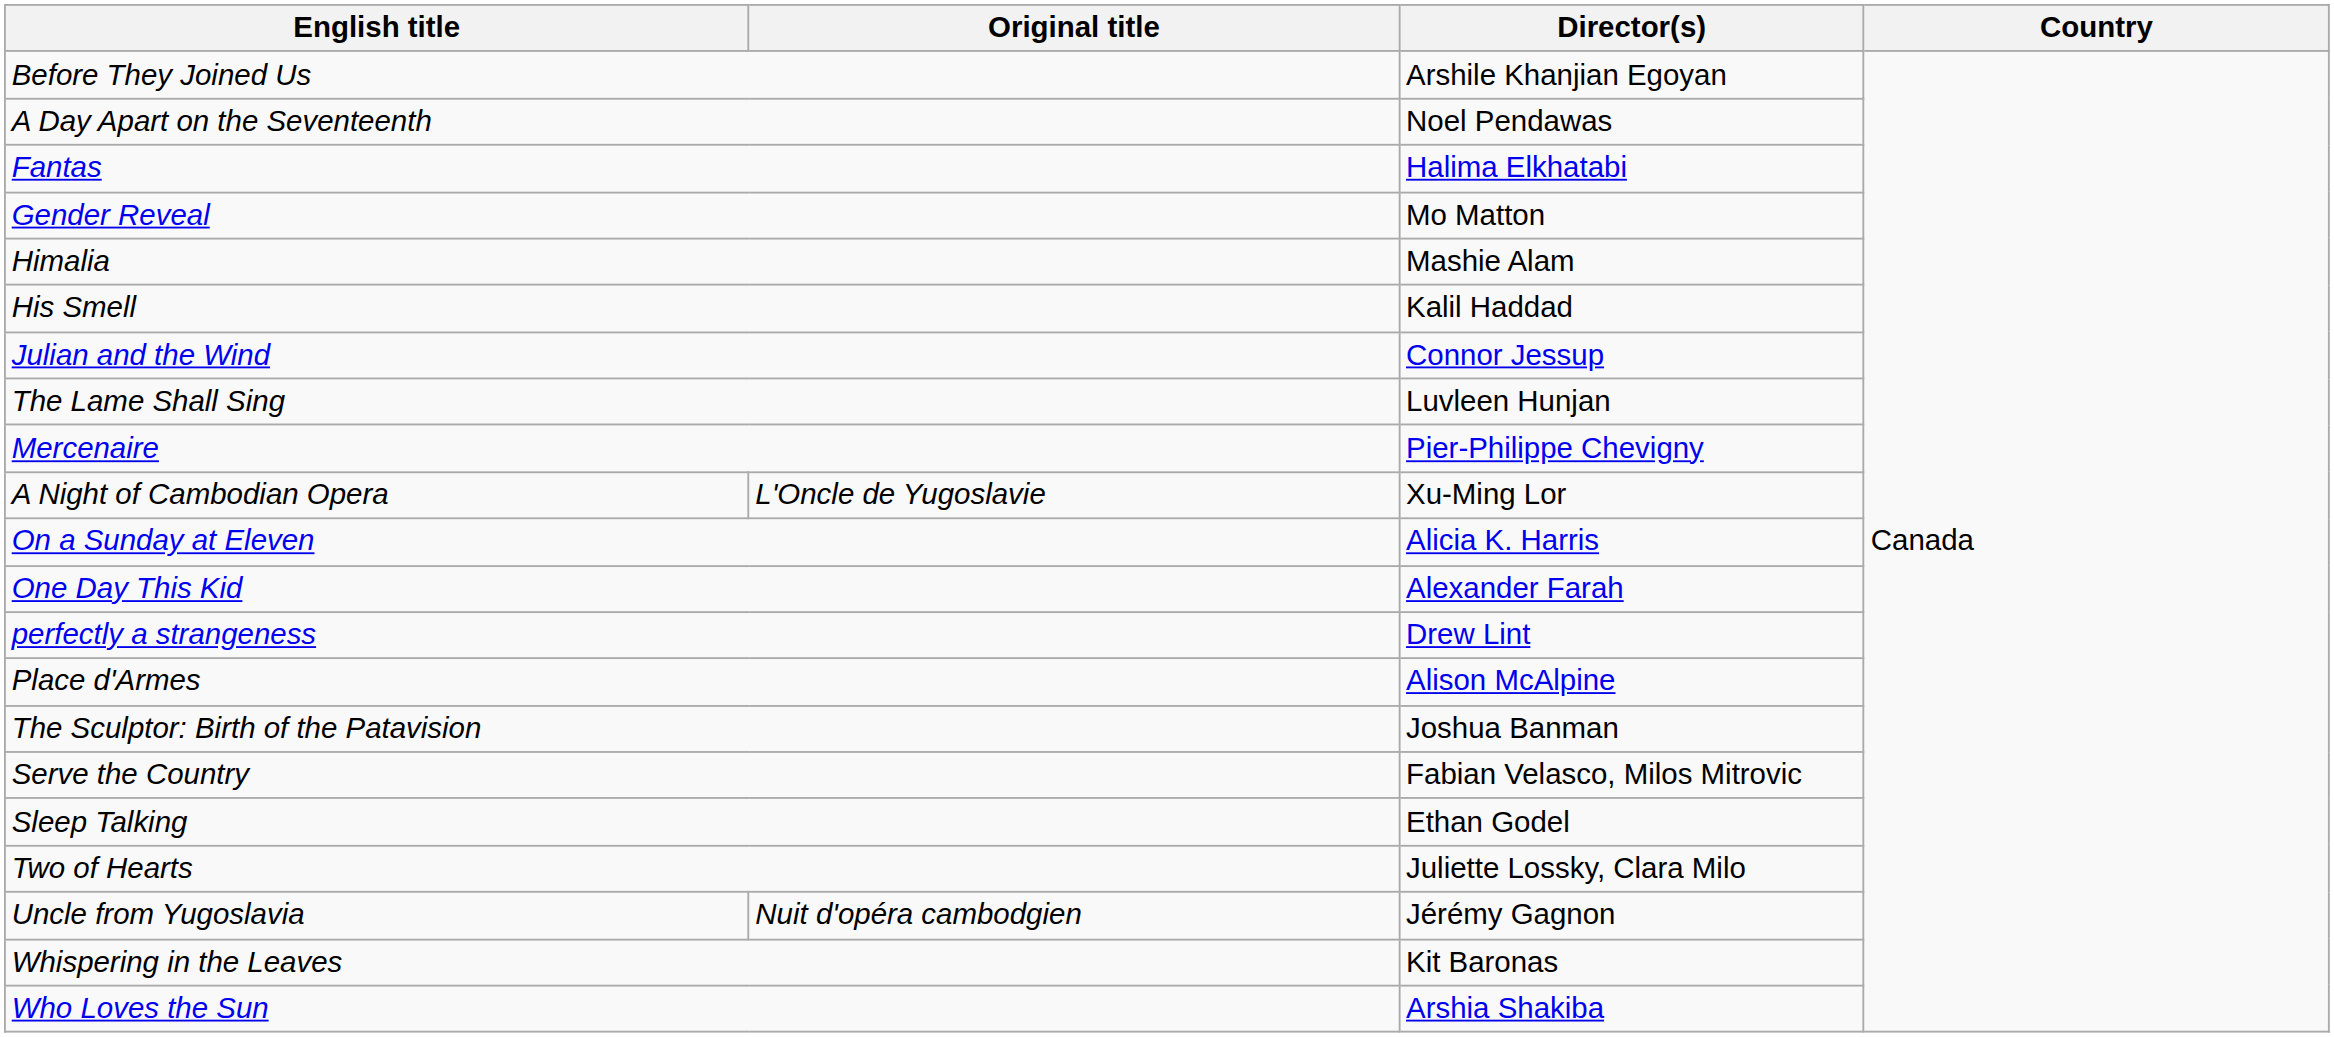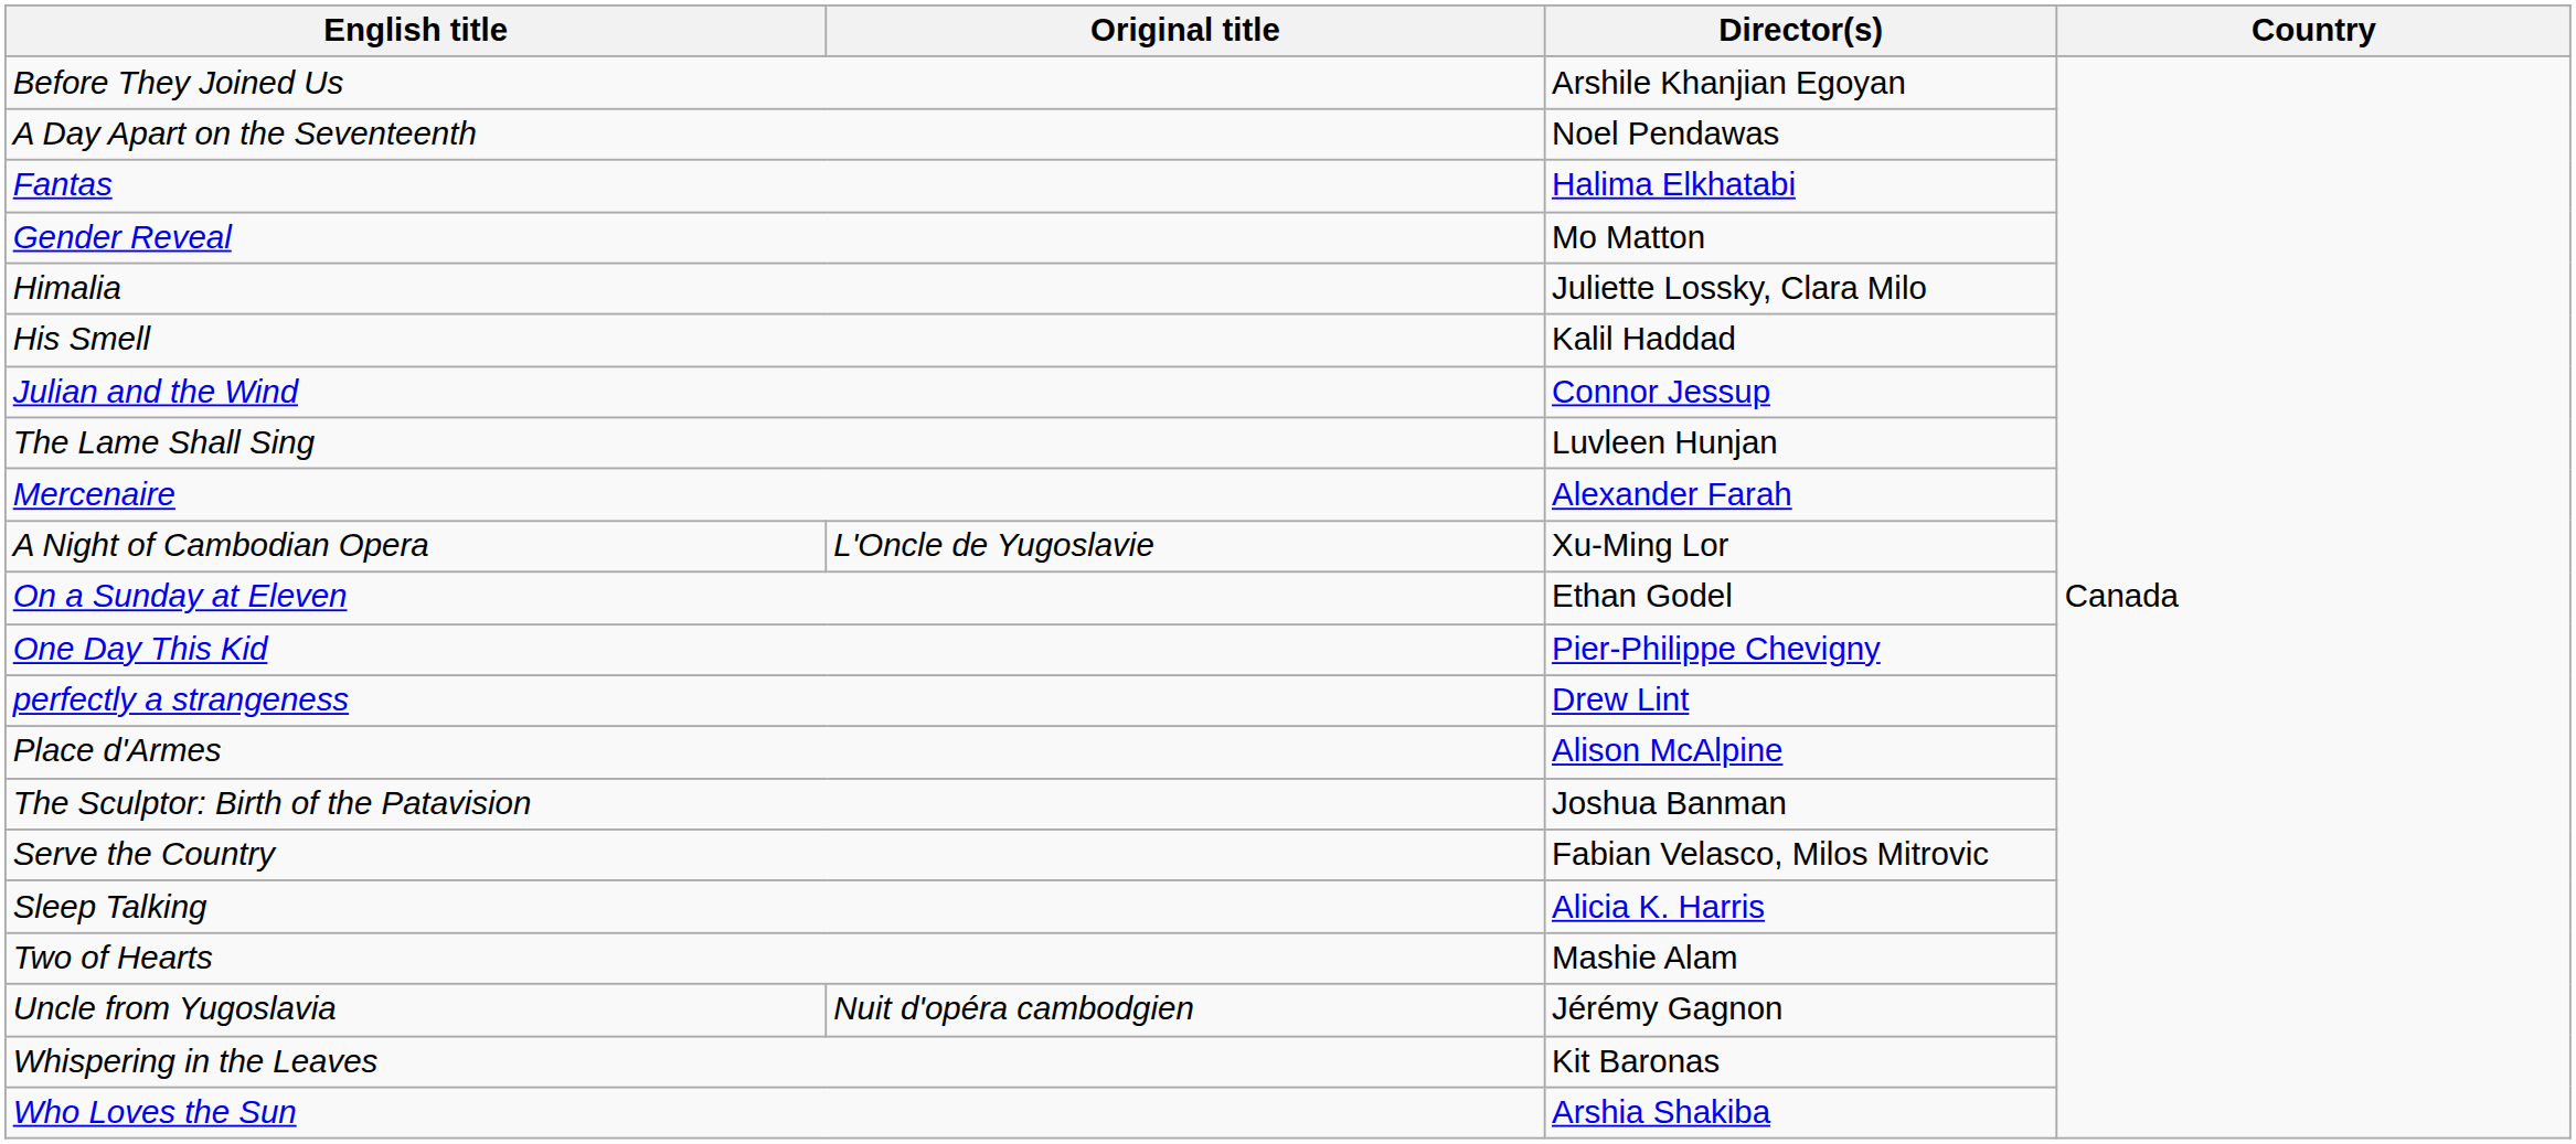 <table class="wikitable" width=100%>
 <tr>
 <th scope="col" width="32%">English title</th>
 <th scope="col" width="28%">Original title</th>
 <th scope="col" width="20%">Director(s)</th>
 <th scope="col" width="20%">Country</th>
 </tr>
 <tr>
 <td colspan=2><em>Before They Joined Us</em></td>
 <td>Arshile Khanjian Egoyan</td>
 <td rowspan=21>Canada</td>
 </tr>
 <tr>
 <td colspan=2><em>A Day Apart on the Seventeenth</em></td>
 <td>Noel Pendawas</td>
 </tr>
 <tr>
 <td colspan=2><em><a href='#'>Fantas</a></em></td>
 <td><a href='#'>Halima Elkhatabi</a></td>
 </tr>
 <tr>
 <td colspan=2><em><a href='#'>Gender Reveal</a></em></td>
 <td>Mo Matton</td>
 </tr>
 <tr>
 <td colspan=2><em>Himalia</em></td>
-<td>Mashie Alam</td>
+<td>Juliette Lossky, Clara Milo</td>
 </tr>
 <tr>
 <td colspan=2><em>His Smell</em></td>
 <td>Kalil Haddad</td>
 </tr>
 <tr>
 <td colspan=2><em><a href='#'>Julian and the Wind</a></em></td>
 <td><a href='#'>Connor Jessup</a></td>
 </tr>
 <tr>
 <td colspan=2><em>The Lame Shall Sing</em></td>
 <td>Luvleen Hunjan</td>
 </tr>
 <tr>
 <td colspan=2><em><a href='#'>Mercenaire</a></em></td>
-<td><a href='#'>Pier-Philippe Chevigny</a></td>
+<td><a href='#'>Alexander Farah</a></td>
 </tr>
 <tr>
 <td><em>A Night of Cambodian Opera</em></td>
 <td><em>L'Oncle de Yugoslavie</em></td>
 <td>Xu-Ming Lor</td>
 </tr>
 <tr>
 <td colspan=2><em><a href='#'>On a Sunday at Eleven</a></em></td>
-<td><a href='#'>Alicia K. Harris</a></td>
+<td>Ethan Godel</td>
 </tr>
 <tr>
 <td colspan=2><em><a href='#'>One Day This Kid</a></em></td>
-<td><a href='#'>Alexander Farah</a></td>
+<td><a href='#'>Pier-Philippe Chevigny</a></td>
 </tr>
 <tr>
 <td colspan=2><em><a href='#'>perfectly a strangeness</a></em></td>
 <td><a href='#'>Drew Lint</a></td>
 </tr>
 <tr>
 <td colspan=2><em>Place d'Armes</em></td>
 <td><a href='#'>Alison McAlpine</a></td>
 </tr>
 <tr>
 <td colspan=2><em>The Sculptor: Birth of the Patavision</em></td>
 <td>Joshua Banman</td>
 </tr>
 <tr>
 <td colspan=2><em>Serve the Country</em></td>
 <td>Fabian Velasco, Milos Mitrovic</td>
 </tr>
 <tr>
 <td colspan=2><em>Sleep Talking</em></td>
-<td>Ethan Godel</td>
+<td><a href='#'>Alicia K. Harris</a></td>
 </tr>
 <tr>
 <td colspan=2><em>Two of Hearts</em></td>
-<td>Juliette Lossky, Clara Milo</td>
+<td>Mashie Alam</td>
 </tr>
 <tr>
 <td><em>Uncle from Yugoslavia</em></td>
 <td><em>Nuit d'opéra cambodgien</em></td>
 <td>Jérémy Gagnon</td>
 </tr>
 <tr>
 <td colspan=2><em>Whispering in the Leaves</em></td>
 <td>Kit Baronas</td>
 </tr>
 <tr>
 <td colspan=2><em><a href='#'>Who Loves the Sun</a></em></td>
 <td><a href='#'>Arshia Shakiba</a></td>
 </tr>
 </table>
